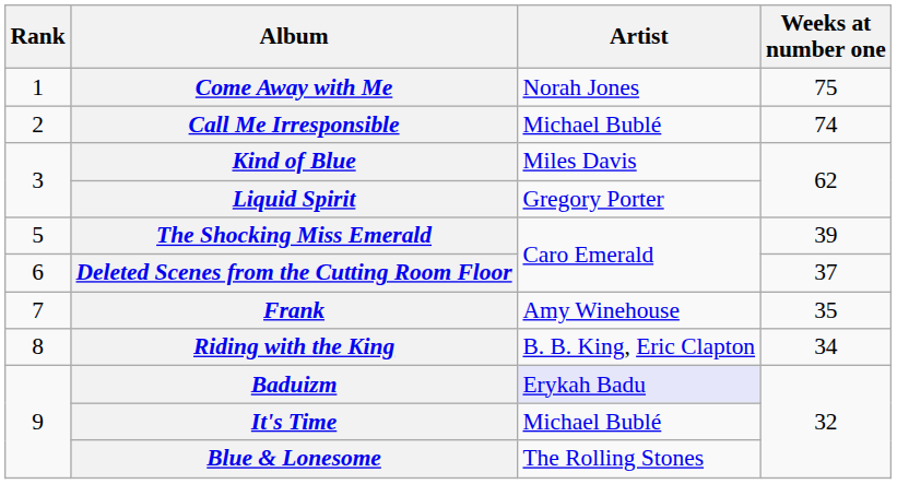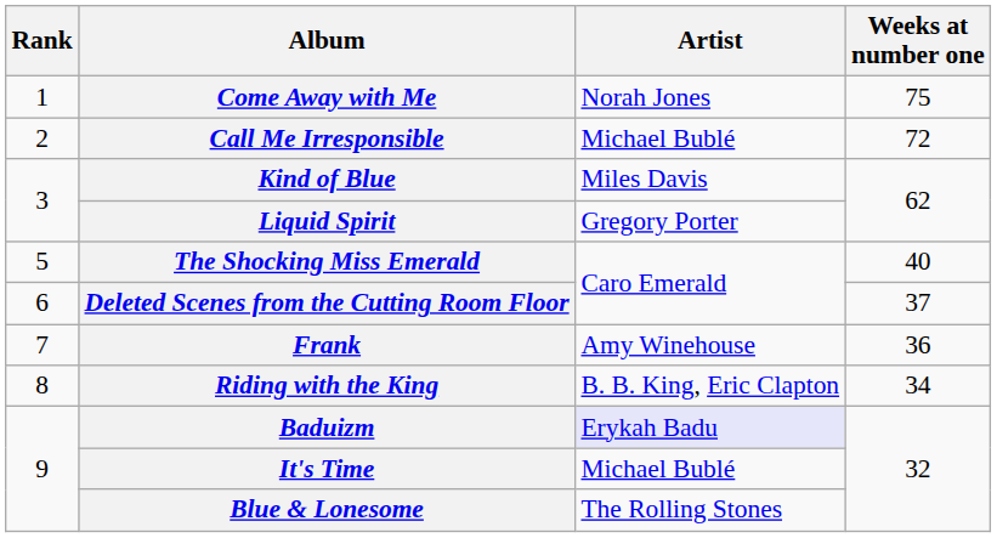 <table class="wikitable sortable plainrowheaders" style="text-align:center">
 <tr>
 <th scope="col">Rank</th>
 <th scope="col">Album</th>
 <th scope="col">Artist</th>
 <th scope="col">Weeks at<br>number one</th>
 </tr>
 <tr>
 <td>1</td>
 <th scope="row"><em><a href='#'>Come Away with Me</a></em></th>
 <td align="left"><a href='#'>Norah Jones</a></td>
 <td>75</td>
 </tr>
 <tr>
 <td>2</td>
 <th scope="row"><em><a href='#'>Call Me Irresponsible</a></em></th>
 <td align="left"><a href='#'>Michael Bublé</a></td>
-<td>74</td>
+<td>72</td>
 </tr>
 <tr>
 <td rowspan="2">3</td>
 <th scope="row"><em><a href='#'>Kind of Blue</a></em></th>
 <td align="left"><a href='#'>Miles Davis</a></td>
 <td rowspan="2">62</td>
 </tr>
 <tr>
 <th scope="row"><em><a href='#'>Liquid Spirit</a></em></th>
 <td align="left"><a href='#'>Gregory Porter</a></td>
 </tr>
 <tr>
 <td>5</td>
 <th scope="row"><em><a href='#'>The Shocking Miss Emerald</a></em></th>
 <td align="left" rowspan="2"><a href='#'>Caro Emerald</a></td>
-<td>39</td>
+<td>40</td>
 </tr>
 <tr>
 <td>6</td>
 <th scope="row"><em><a href='#'>Deleted Scenes from the Cutting Room Floor</a></em></th>
 <td>37</td>
 </tr>
 <tr>
 <td>7</td>
 <th scope="row"><em><a href='#'>Frank</a></em></th>
 <td align="left"><a href='#'>Amy Winehouse</a></td>
-<td>35</td>
+<td>36</td>
 </tr>
 <tr>
 <td>8</td>
 <th scope="row"><em><a href='#'>Riding with the King</a></em></th>
 <td align="left"><a href='#'>B. B. King</a>, <a href='#'>Eric Clapton</a></td>
 <td>34</td>
 </tr>
 <tr>
 <td rowspan="3">9</td>
 <th scope="row"><em><a href='#'>Baduizm</a></em></th>
 <td align="left" style="background: lavender;"><a href='#'>Erykah Badu</a></td>
 <td rowspan="3">32</td>
 </tr>
 <tr>
 <th scope="row"><em><a href='#'>It's Time</a></em></th>
 <td align="left"><a href='#'>Michael Bublé</a></td>
 </tr>
 <tr>
 <th scope="row"><em><a href='#'>Blue & Lonesome</a></em></th>
 <td align="left"><a href='#'>The Rolling Stones</a></td>
 </tr>
 </table>
